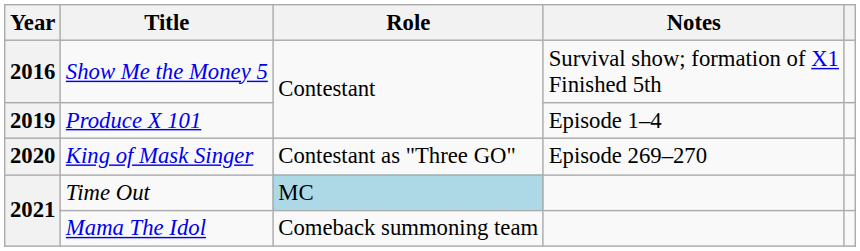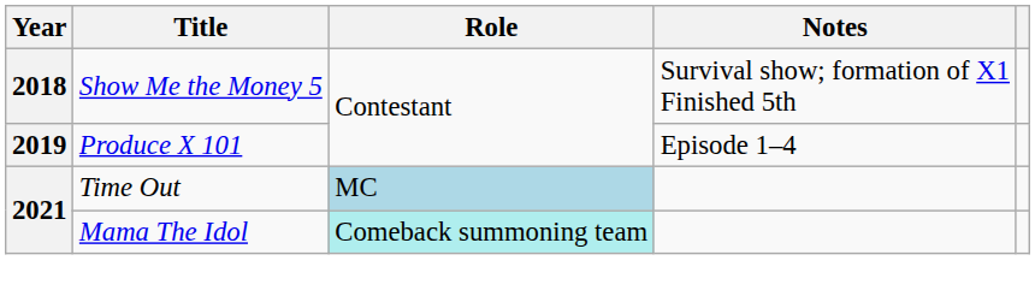 <table class="wikitable sortable plainrowheaders">
 <tr>
 <th scope="col">Year</th>
 <th scope="col">Title</th>
 <th scope="col">Role</th>
 <th scope="col">Notes</th>
 <th scope="col" class="unsortable"></th>
 </tr>
 <tr>
-<th scope="row">2016</th>
+<th scope="row">2018</th>
 <td><em><a href='#'>Show Me the Money 5</a></em></td>
 <td rowspan="2">Contestant</td>
 <td>Survival show; formation of <a href='#'>X1</a><br>Finished 5th</td>
 <td style="text-align:center"></td>
 </tr>
 <tr>
 <th scope="row">2019</th>
 <td><em><a href='#'>Produce X 101</a></em></td>
 <td>Episode 1–4</td>
 <td style="text-align:center"></td>
 </tr>
 <tr>
-<th scope="row">2020</th>
-<td><em><a href='#'>King of Mask Singer</a></em></td>
-<td>Contestant as "Three GO"</td>
-<td>Episode 269–270</td>
-<td style="text-align:center"></td>
-</tr>
-<tr>
 <th scope="row"  rowspan="2">2021</th>
 <td><em>Time Out</em></td>
 <td style="background: lightblue;">MC</td>
 <td></td>
 <td style="text-align:center"></td>
 </tr>
 <tr>
 <td><em><a href='#'>Mama The Idol</a></em></td>
-<td>Comeback summoning team</td>
+<td style="background: paleturquoise;">Comeback summoning team</td>
 <td></td>
 <td style="text-align:center"></td>
 </tr>
 </table>
